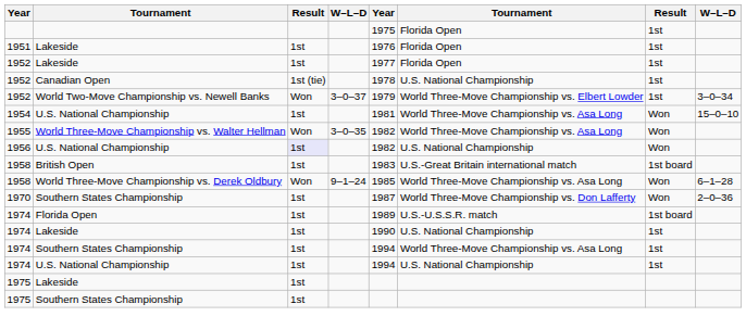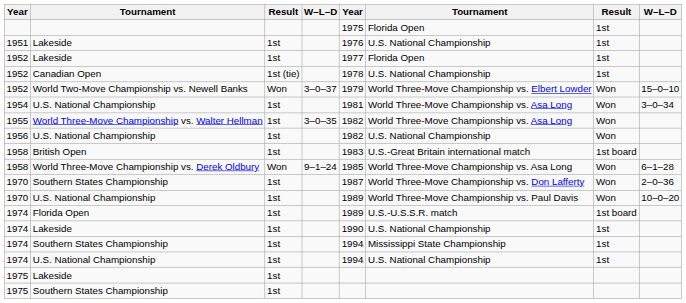 <table class="wikitable">
 <tr>
 <th>Year</th>
 <th>Tournament</th>
 <th>Result</th>
 <th>W–L–D</th>
 <th>Year</th>
 <th>Tournament</th>
 <th>Result</th>
 <th>W–L–D</th>
 </tr>
 <tr>
 <td></td>
 <td></td>
 <td></td>
 <td></td>
 <td>1975</td>
 <td>Florida Open</td>
 <td>1st</td>
 <td></td>
 </tr>
 <tr>
 <td>1951</td>
 <td>Lakeside</td>
 <td>1st</td>
 <td></td>
 <td>1976</td>
-<td>Florida Open</td>
+<td>U.S. National Championship</td>
 <td>1st</td>
 <td></td>
 </tr>
 <tr>
 <td>1952</td>
 <td>Lakeside</td>
 <td>1st</td>
 <td></td>
 <td>1977</td>
 <td>Florida Open</td>
 <td>1st</td>
 <td></td>
 </tr>
 <tr>
 <td>1952</td>
 <td>Canadian Open</td>
 <td>1st (tie)</td>
 <td></td>
 <td>1978</td>
 <td>U.S. National Championship</td>
 <td>1st</td>
 <td></td>
 </tr>
 <tr>
 <td>1952</td>
 <td>World Two-Move Championship vs. Newell Banks</td>
 <td>Won</td>
 <td>3–0–37</td>
 <td>1979</td>
 <td>World Three-Move Championship vs. <a href='#'>Elbert Lowder</a></td>
-<td>1st</td>
-<td>3–0–34</td>
+<td>Won</td>
+<td>15–0–10</td>
 </tr>
 <tr>
 <td>1954</td>
 <td>U.S. National Championship</td>
 <td>1st</td>
 <td></td>
 <td>1981</td>
 <td>World Three-Move Championship vs. <a href='#'>Asa Long</a></td>
 <td>Won</td>
-<td>15–0–10</td>
+<td>3–0–34</td>
 </tr>
 <tr>
 <td>1955</td>
 <td><a href='#'>World Three-Move Championship</a> vs. <a href='#'>Walter Hellman</a></td>
-<td>Won</td>
+<td>1st</td>
 <td>3–0–35</td>
 <td>1982</td>
 <td>World Three-Move Championship vs. <a href='#'>Asa Long</a></td>
 <td>Won</td>
 <td></td>
 </tr>
 <tr>
 <td>1956</td>
 <td>U.S. National Championship</td>
-<td style="background: lavender;">1st</td>
+<td>1st</td>
 <td></td>
 <td>1982</td>
 <td>U.S. National Championship</td>
 <td>Won</td>
 <td></td>
 </tr>
 <tr>
 <td>1958</td>
 <td>British Open</td>
 <td>1st</td>
 <td></td>
 <td>1983</td>
 <td>U.S.-Great Britain international match</td>
 <td>1st board</td>
 <td></td>
 </tr>
 <tr>
 <td>1958</td>
 <td>World Three-Move Championship vs. <a href='#'>Derek Oldbury</a></td>
 <td>Won</td>
 <td>9–1–24</td>
 <td>1985</td>
 <td>World Three-Move Championship vs. Asa Long</td>
 <td>Won</td>
 <td>6–1–28</td>
 </tr>
 <tr>
 <td>1970</td>
 <td>Southern States Championship</td>
 <td>1st</td>
 <td></td>
 <td>1987</td>
 <td>World Three-Move Championship vs. <a href='#'>Don Lafferty</a></td>
 <td>Won</td>
 <td>2–0–36</td>
 </tr>
 <tr>
+<td>1970</td>
+<td>U.S. National Championship</td>
+<td>1st</td>
+<td></td>
+<td>1989</td>
+<td>World Three-Move Championship vs. Paul Davis</td>
+<td>Won</td>
+<td>10–0–20</td>
+</tr>
+<tr>
 <td>1974</td>
 <td>Florida Open</td>
 <td>1st</td>
 <td></td>
 <td>1989</td>
 <td>U.S.-U.S.S.R. match</td>
 <td>1st board</td>
 <td></td>
 </tr>
 <tr>
 <td>1974</td>
 <td>Lakeside</td>
 <td>1st</td>
 <td></td>
 <td>1990</td>
 <td>U.S. National Championship</td>
 <td>1st</td>
 <td></td>
 </tr>
 <tr>
 <td>1974</td>
 <td>Southern States Championship</td>
 <td>1st</td>
 <td></td>
 <td>1994</td>
-<td>World Three-Move Championship vs. Asa Long</td>
+<td>Mississippi State Championship</td>
 <td>1st</td>
 <td></td>
 </tr>
 <tr>
 <td>1974</td>
 <td>U.S. National Championship</td>
 <td>1st</td>
 <td></td>
 <td>1994</td>
 <td>U.S. National Championship</td>
 <td>1st</td>
 <td></td>
 </tr>
 <tr>
 <td>1975</td>
 <td>Lakeside</td>
 <td>1st</td>
 <td></td>
 <td></td>
 <td></td>
 <td></td>
 <td></td>
 </tr>
 <tr>
 <td>1975</td>
 <td>Southern States Championship</td>
 <td>1st</td>
 <td></td>
 <td></td>
 <td></td>
 <td></td>
 <td></td>
 </tr>
 </table>
